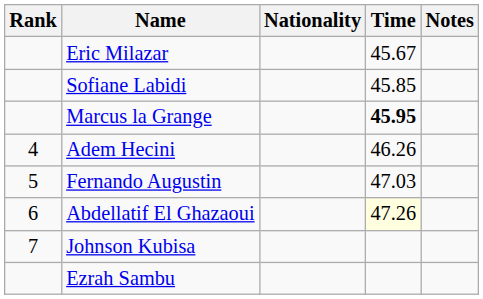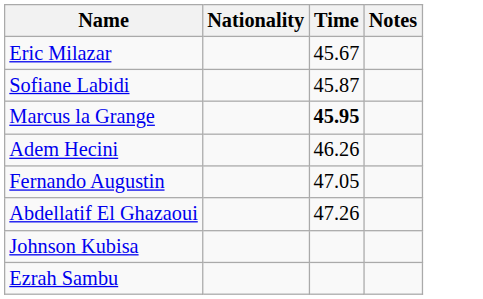 <table class="wikitable sortable" style="text-align:center">
 <tr>
-<th>Rank</th>
 <th>Name</th>
 <th>Nationality</th>
 <th>Time</th>
 <th>Notes</th>
 </tr>
 <tr>
-<td></td>
 <td align=left><a href='#'>Eric Milazar</a></td>
 <td align=left></td>
 <td>45.67</td>
 <td></td>
 </tr>
 <tr>
-<td></td>
 <td align=left><a href='#'>Sofiane Labidi</a></td>
 <td align=left></td>
-<td>45.85</td>
+<td>45.87</td>
 <td></td>
 </tr>
 <tr>
-<td></td>
 <td align=left><a href='#'>Marcus la Grange</a></td>
 <td align=left></td>
 <td><strong>45.95</strong></td>
 <td></td>
 </tr>
 <tr>
-<td>4</td>
 <td align=left><a href='#'>Adem Hecini</a></td>
 <td align=left></td>
 <td>46.26</td>
 <td></td>
 </tr>
 <tr>
-<td>5</td>
 <td align=left><a href='#'>Fernando Augustin</a></td>
 <td align=left></td>
-<td>47.03</td>
+<td>47.05</td>
 <td></td>
 </tr>
 <tr>
-<td>6</td>
 <td align=left><a href='#'>Abdellatif El Ghazaoui</a></td>
 <td align=left></td>
-<td style="background: lightyellow;">47.26</td>
+<td>47.26</td>
 <td></td>
 </tr>
 <tr>
-<td>7</td>
 <td align=left><a href='#'>Johnson Kubisa</a></td>
 <td align=left></td>
 <td></td>
 <td></td>
 </tr>
 <tr>
-<td></td>
 <td align=left><a href='#'>Ezrah Sambu</a></td>
 <td align=left></td>
 <td></td>
 <td></td>
 </tr>
 </table>
